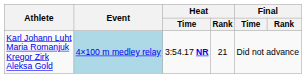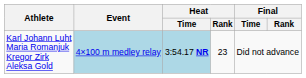 <table class="wikitable" style="text-align:center; font-size:90%">
 <tr>
 <th rowspan=2>Athlete</th>
 <th rowspan=2>Event</th>
 <th colspan=2>Heat</th>
 <th colspan=2>Final</th>
 </tr>
 <tr style="font-size:95%">
 <th>Time</th>
 <th>Rank</th>
 <th>Time</th>
 <th>Rank</th>
 </tr>
 <tr>
 <td align=left><a href='#'>Karl Johann Luht</a><br><a href='#'>Maria Romanjuk</a><br><a href='#'>Kregor Zirk</a><br><a href='#'>Aleksa Gold</a></td>
 <td align=left style="background: lightblue;"><a href='#'>4×100 m medley relay</a></td>
-<td>3:54.17 <strong><a href='#'>NR</a></strong></td>
-<td>21</td>
+<td style="background: lightblue;">3:54.17 <strong><a href='#'>NR</a></strong></td>
+<td>23</td>
 <td colspan=2>Did not advance</td>
 </tr>
 </table>
